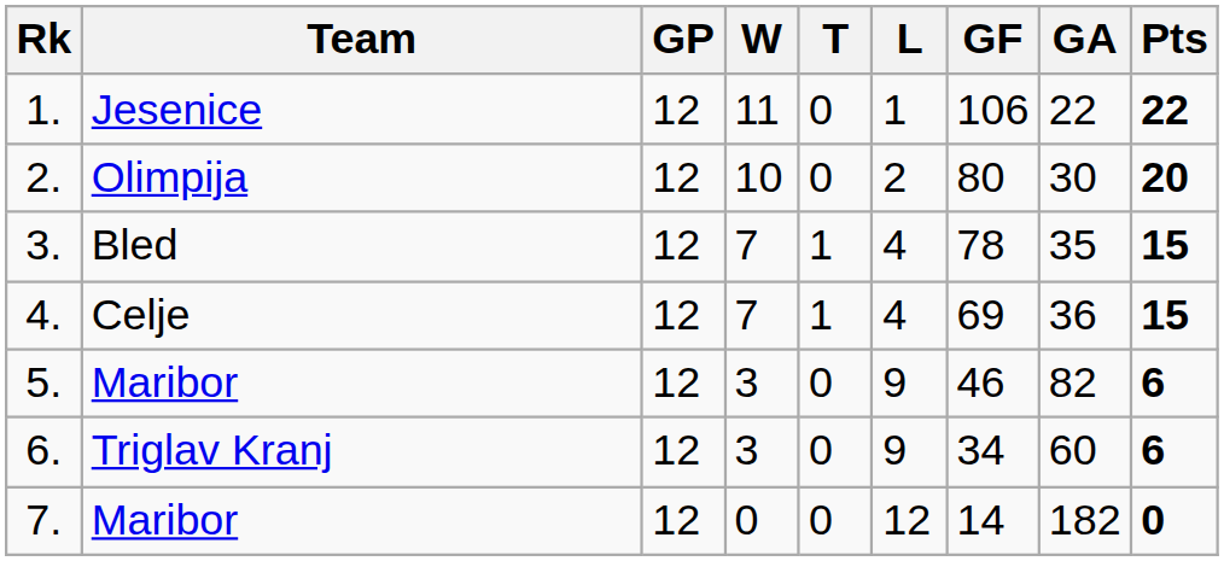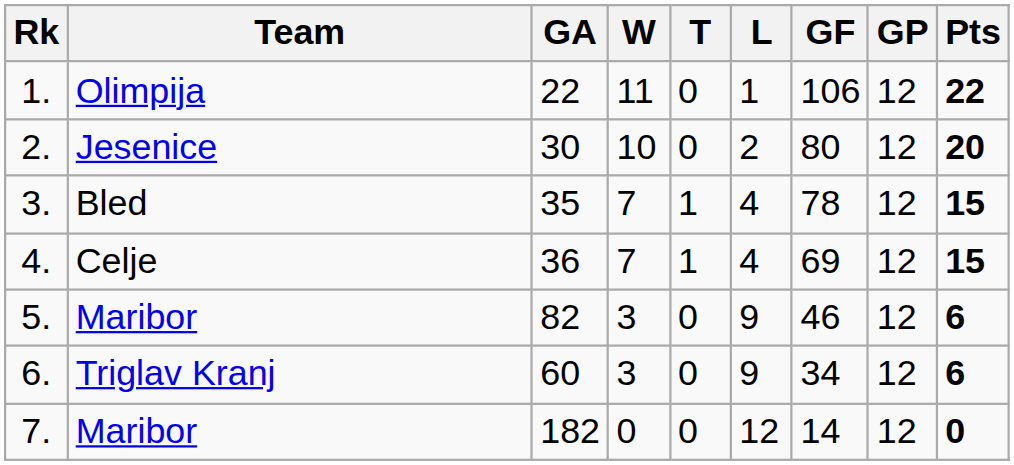 <table class="wikitable" style="text-align:left;">
 <tr>
 <th width=20>Rk</th>
 <th width=200>Team</th>
-<th width=20 abbr="Games Played">GP</th>
+<th width=20 abbr="Goals against">GA</th>
 <th width=20 abbr="Won">W</th>
 <th width=20 abbr="Tied">T</th>
 <th width=20 abbr="Lost">L</th>
 <th width=20 abbr="Goals for">GF</th>
-<th width=20 abbr="Goals against">GA</th>
+<th width=20 abbr="Games Played">GP</th>
 <th width=20 abbr="Points">Pts</th>
 </tr>
 <tr>
 <td style="text-align:center;">1.</td>
-<td><a href='#'>Jesenice</a></td>
-<td>12</td>
+<td><a href='#'>Olimpija</a></td>
+<td>22</td>
 <td>11</td>
 <td>0</td>
 <td>1</td>
 <td>106</td>
-<td>22</td>
+<td>12</td>
 <td><strong>22</strong></td>
 </tr>
 <tr>
 <td style="text-align:center;">2.</td>
-<td><a href='#'>Olimpija</a></td>
-<td>12</td>
+<td><a href='#'>Jesenice</a></td>
+<td>30</td>
 <td>10</td>
 <td>0</td>
 <td>2</td>
 <td>80</td>
-<td>30</td>
+<td>12</td>
 <td><strong>20</strong></td>
 </tr>
 <tr>
 <td style="text-align:center;">3.</td>
 <td>Bled</td>
-<td>12</td>
+<td>35</td>
 <td>7</td>
 <td>1</td>
 <td>4</td>
 <td>78</td>
-<td>35</td>
+<td>12</td>
 <td><strong>15</strong></td>
 </tr>
 <tr>
 <td style="text-align:center;">4.</td>
 <td>Celje</td>
-<td>12</td>
+<td>36</td>
 <td>7</td>
 <td>1</td>
 <td>4</td>
 <td>69</td>
-<td>36</td>
+<td>12</td>
 <td><strong>15</strong></td>
 </tr>
 <tr>
 <td style="text-align:center;">5.</td>
 <td><a href='#'>Maribor</a></td>
-<td>12</td>
+<td>82</td>
 <td>3</td>
 <td>0</td>
 <td>9</td>
 <td>46</td>
-<td>82</td>
+<td>12</td>
 <td><strong>6</strong></td>
 </tr>
 <tr>
 <td style="text-align:center;">6.</td>
 <td><a href='#'>Triglav Kranj</a></td>
-<td>12</td>
+<td>60</td>
 <td>3</td>
 <td>0</td>
 <td>9</td>
 <td>34</td>
-<td>60</td>
+<td>12</td>
 <td><strong>6</strong></td>
 </tr>
 <tr>
 <td style="text-align:center;">7.</td>
 <td><a href='#'>Maribor</a></td>
-<td>12</td>
+<td>182</td>
 <td>0</td>
 <td>0</td>
 <td>12</td>
 <td>14</td>
-<td>182</td>
+<td>12</td>
 <td><strong>0</strong></td>
 </tr>
 </table>
